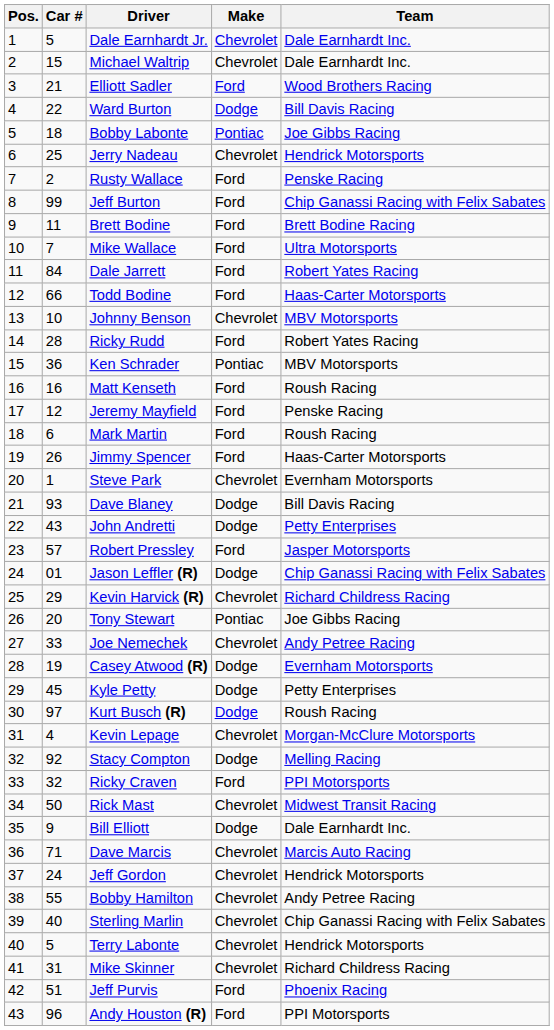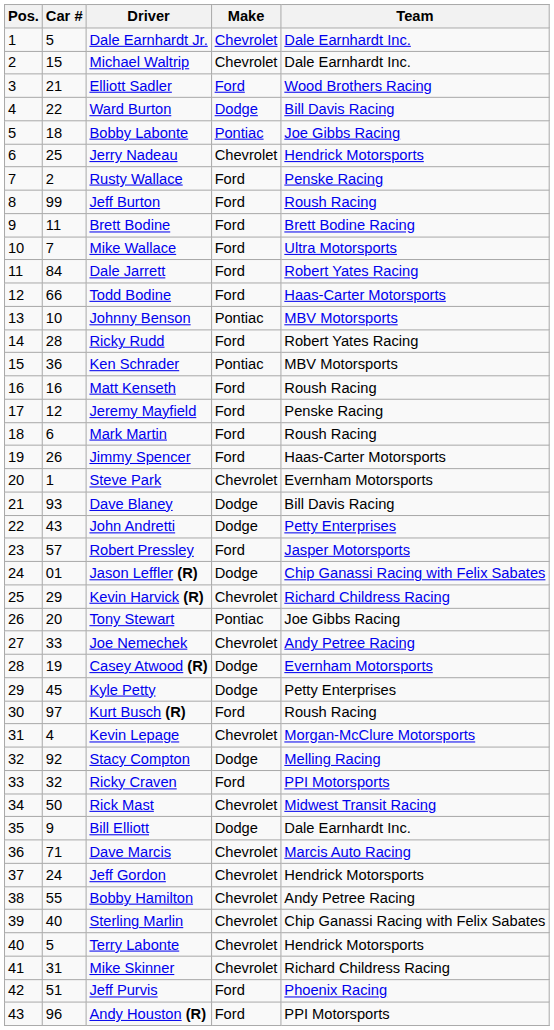 <table class="wikitable" style="font-size: 90%;">
 <tr>
 <th>Pos.</th>
 <th>Car #</th>
 <th>Driver</th>
 <th>Make</th>
 <th>Team</th>
 </tr>
 <tr>
 <td>1</td>
 <td>5</td>
 <td><a href='#'>Dale Earnhardt Jr.</a></td>
 <td><a href='#'>Chevrolet</a></td>
 <td><a href='#'>Dale Earnhardt Inc.</a></td>
 </tr>
 <tr>
 <td>2</td>
 <td>15</td>
 <td><a href='#'>Michael Waltrip</a></td>
 <td>Chevrolet</td>
 <td>Dale Earnhardt Inc.</td>
 </tr>
 <tr>
 <td>3</td>
 <td>21</td>
 <td><a href='#'>Elliott Sadler</a></td>
 <td><a href='#'>Ford</a></td>
 <td><a href='#'>Wood Brothers Racing</a></td>
 </tr>
 <tr>
 <td>4</td>
 <td>22</td>
 <td><a href='#'>Ward Burton</a></td>
 <td><a href='#'>Dodge</a></td>
 <td><a href='#'>Bill Davis Racing</a></td>
 </tr>
 <tr>
 <td>5</td>
 <td>18</td>
 <td><a href='#'>Bobby Labonte</a></td>
 <td><a href='#'>Pontiac</a></td>
 <td><a href='#'>Joe Gibbs Racing</a></td>
 </tr>
 <tr>
 <td>6</td>
 <td>25</td>
 <td><a href='#'>Jerry Nadeau</a></td>
 <td>Chevrolet</td>
 <td><a href='#'>Hendrick Motorsports</a></td>
 </tr>
 <tr>
 <td>7</td>
 <td>2</td>
 <td><a href='#'>Rusty Wallace</a></td>
 <td>Ford</td>
 <td><a href='#'>Penske Racing</a></td>
 </tr>
 <tr>
 <td>8</td>
 <td>99</td>
 <td><a href='#'>Jeff Burton</a></td>
 <td>Ford</td>
-<td><a href='#'>Chip Ganassi Racing with Felix Sabates</a></td>
+<td><a href='#'>Roush Racing</a></td>
 </tr>
 <tr>
 <td>9</td>
 <td>11</td>
 <td><a href='#'>Brett Bodine</a></td>
 <td>Ford</td>
 <td><a href='#'>Brett Bodine Racing</a></td>
 </tr>
 <tr>
 <td>10</td>
 <td>7</td>
 <td><a href='#'>Mike Wallace</a></td>
 <td>Ford</td>
 <td><a href='#'>Ultra Motorsports</a></td>
 </tr>
 <tr>
 <td>11</td>
 <td>84</td>
 <td><a href='#'>Dale Jarrett</a></td>
 <td>Ford</td>
 <td><a href='#'>Robert Yates Racing</a></td>
 </tr>
 <tr>
 <td>12</td>
 <td>66</td>
 <td><a href='#'>Todd Bodine</a></td>
 <td>Ford</td>
 <td><a href='#'>Haas-Carter Motorsports</a></td>
 </tr>
 <tr>
 <td>13</td>
 <td>10</td>
 <td><a href='#'>Johnny Benson</a></td>
-<td>Chevrolet</td>
+<td>Pontiac</td>
 <td><a href='#'>MBV Motorsports</a></td>
 </tr>
 <tr>
 <td>14</td>
 <td>28</td>
 <td><a href='#'>Ricky Rudd</a></td>
 <td>Ford</td>
 <td>Robert Yates Racing</td>
 </tr>
 <tr>
 <td>15</td>
 <td>36</td>
 <td><a href='#'>Ken Schrader</a></td>
 <td>Pontiac</td>
 <td>MBV Motorsports</td>
 </tr>
 <tr>
 <td>16</td>
 <td>16</td>
 <td><a href='#'>Matt Kenseth</a></td>
 <td>Ford</td>
 <td>Roush Racing</td>
 </tr>
 <tr>
 <td>17</td>
 <td>12</td>
 <td><a href='#'>Jeremy Mayfield</a></td>
 <td>Ford</td>
 <td>Penske Racing</td>
 </tr>
 <tr>
 <td>18</td>
 <td>6</td>
 <td><a href='#'>Mark Martin</a></td>
 <td>Ford</td>
 <td>Roush Racing</td>
 </tr>
 <tr>
 <td>19</td>
 <td>26</td>
 <td><a href='#'>Jimmy Spencer</a></td>
 <td>Ford</td>
 <td>Haas-Carter Motorsports</td>
 </tr>
 <tr>
 <td>20</td>
 <td>1</td>
 <td><a href='#'>Steve Park</a></td>
 <td>Chevrolet</td>
 <td>Evernham Motorsports</td>
 </tr>
 <tr>
 <td>21</td>
 <td>93</td>
 <td><a href='#'>Dave Blaney</a></td>
 <td>Dodge</td>
 <td>Bill Davis Racing</td>
 </tr>
 <tr>
 <td>22</td>
 <td>43</td>
 <td><a href='#'>John Andretti</a></td>
 <td>Dodge</td>
 <td><a href='#'>Petty Enterprises</a></td>
 </tr>
 <tr>
 <td>23</td>
 <td>57</td>
 <td><a href='#'>Robert Pressley</a></td>
 <td>Ford</td>
 <td><a href='#'>Jasper Motorsports</a></td>
 </tr>
 <tr>
 <td>24</td>
 <td>01</td>
 <td><a href='#'>Jason Leffler</a> <strong>(R)</strong></td>
 <td>Dodge</td>
 <td><a href='#'>Chip Ganassi Racing with Felix Sabates</a></td>
 </tr>
 <tr>
 <td>25</td>
 <td>29</td>
 <td><a href='#'>Kevin Harvick</a> <strong>(R)</strong></td>
 <td>Chevrolet</td>
 <td><a href='#'>Richard Childress Racing</a></td>
 </tr>
 <tr>
 <td>26</td>
 <td>20</td>
 <td><a href='#'>Tony Stewart</a></td>
 <td>Pontiac</td>
 <td>Joe Gibbs Racing</td>
 </tr>
 <tr>
 <td>27</td>
 <td>33</td>
 <td><a href='#'>Joe Nemechek</a></td>
 <td>Chevrolet</td>
 <td><a href='#'>Andy Petree Racing</a></td>
 </tr>
 <tr>
 <td>28</td>
 <td>19</td>
 <td><a href='#'>Casey Atwood</a> <strong>(R)</strong></td>
 <td>Dodge</td>
 <td><a href='#'>Evernham Motorsports</a></td>
 </tr>
 <tr>
 <td>29</td>
 <td>45</td>
 <td><a href='#'>Kyle Petty</a></td>
 <td>Dodge</td>
 <td>Petty Enterprises</td>
 </tr>
 <tr>
 <td>30</td>
 <td>97</td>
 <td><a href='#'>Kurt Busch</a> <strong>(R)</strong></td>
-<td><a href='#'>Dodge</a></td>
+<td>Ford</td>
 <td>Roush Racing</td>
 </tr>
 <tr>
 <td>31</td>
 <td>4</td>
 <td><a href='#'>Kevin Lepage</a></td>
 <td>Chevrolet</td>
 <td><a href='#'>Morgan-McClure Motorsports</a></td>
 </tr>
 <tr>
 <td>32</td>
 <td>92</td>
 <td><a href='#'>Stacy Compton</a></td>
 <td>Dodge</td>
 <td><a href='#'>Melling Racing</a></td>
 </tr>
 <tr>
 <td>33</td>
 <td>32</td>
 <td><a href='#'>Ricky Craven</a></td>
 <td>Ford</td>
 <td><a href='#'>PPI Motorsports</a></td>
 </tr>
 <tr>
 <td>34</td>
 <td>50</td>
 <td><a href='#'>Rick Mast</a></td>
 <td>Chevrolet</td>
 <td><a href='#'>Midwest Transit Racing</a></td>
 </tr>
 <tr>
 <td>35</td>
 <td>9</td>
 <td><a href='#'>Bill Elliott</a></td>
 <td>Dodge</td>
 <td>Dale Earnhardt Inc.</td>
 </tr>
 <tr>
 <td>36</td>
 <td>71</td>
 <td><a href='#'>Dave Marcis</a></td>
 <td>Chevrolet</td>
 <td><a href='#'>Marcis Auto Racing</a></td>
 </tr>
 <tr>
 <td>37</td>
 <td>24</td>
 <td><a href='#'>Jeff Gordon</a></td>
 <td>Chevrolet</td>
 <td>Hendrick Motorsports</td>
 </tr>
 <tr>
 <td>38</td>
 <td>55</td>
 <td><a href='#'>Bobby Hamilton</a></td>
 <td>Chevrolet</td>
 <td>Andy Petree Racing</td>
 </tr>
 <tr>
 <td>39</td>
 <td>40</td>
 <td><a href='#'>Sterling Marlin</a></td>
 <td>Chevrolet</td>
 <td>Chip Ganassi Racing with Felix Sabates</td>
 </tr>
 <tr>
 <td>40</td>
 <td>5</td>
 <td><a href='#'>Terry Labonte</a></td>
 <td>Chevrolet</td>
 <td>Hendrick Motorsports</td>
 </tr>
 <tr>
 <td>41</td>
 <td>31</td>
 <td><a href='#'>Mike Skinner</a></td>
 <td>Chevrolet</td>
 <td>Richard Childress Racing</td>
 </tr>
 <tr>
 <td>42</td>
 <td>51</td>
 <td><a href='#'>Jeff Purvis</a></td>
 <td>Ford</td>
 <td><a href='#'>Phoenix Racing</a></td>
 </tr>
 <tr>
 <td>43</td>
 <td>96</td>
 <td><a href='#'>Andy Houston</a> <strong>(R)</strong></td>
 <td>Ford</td>
 <td>PPI Motorsports</td>
 </tr>
 </table>
